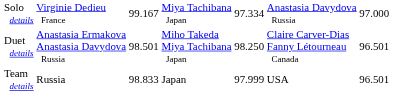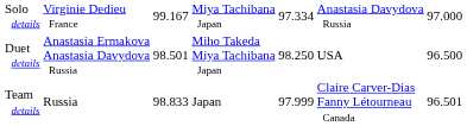 <table>
 <tr>
 <td>Solo<br>   <small><em><a href='#'>details</a></em></small></td>
 <td><a href='#'>Virginie Dedieu</a> <small><br>   France </small></td>
 <td>99.167</td>
 <td><a href='#'>Miya Tachibana</a> <small><br>   Japan </small></td>
 <td>97.334</td>
 <td><a href='#'>Anastasia Davydova</a> <small><br>   Russia </small></td>
 <td>97.000</td>
 </tr>
 <tr>
 <td>Duet<br>   <small><em><a href='#'>details</a></em></small></td>
 <td><a href='#'>Anastasia Ermakova</a> <br> <a href='#'>Anastasia Davydova</a> <small><br>   Russia </small></td>
 <td>98.501</td>
 <td><a href='#'>Miho Takeda</a> <br> <a href='#'>Miya Tachibana</a> <small><br>   Japan </small></td>
 <td>98.250</td>
-<td><a href='#'>Claire Carver-Dias</a> <br> <a href='#'>Fanny Létourneau</a> <small><br>   Canada </small></td>
-<td>96.501</td>
+<td> USA</td>
+<td>96.500</td>
 </tr>
 <tr>
 <td>Team<br>   <small><em><a href='#'>details</a></em></small></td>
 <td> Russia</td>
 <td>98.833</td>
 <td> Japan</td>
 <td>97.999</td>
-<td> USA</td>
+<td><a href='#'>Claire Carver-Dias</a> <br> <a href='#'>Fanny Létourneau</a> <small><br>   Canada </small></td>
 <td>96.501</td>
 </tr>
 <tr>
 </tr>
 </table>
